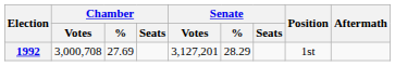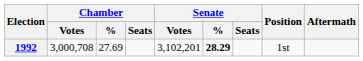 <table class=wikitable style=text-align:center>
 <tr>
 <th rowspan=2>Election</th>
 <th colspan=3><a href='#'>Chamber</a></th>
 <th colspan=3><a href='#'>Senate</a></th>
 <th rowspan=2>Position</th>
 <th rowspan=2>Aftermath</th>
 </tr>
 <tr>
 <th>Votes</th>
 <th>%</th>
 <th>Seats</th>
 <th>Votes</th>
 <th>%</th>
 <th>Seats</th>
 </tr>
 <tr>
 <th><a href='#'>1992</a></th>
 <td>3,000,708</td>
 <td>27.69</td>
 <td></td>
-<td>3,127,201</td>
-<td>28.29</td>
+<td>3,102,201</td>
+<td><strong>28.29</strong></td>
 <td></td>
 <td>1st</td>
 <td></td>
 </tr>
 </table>
